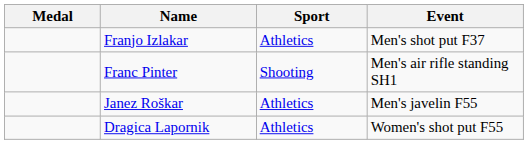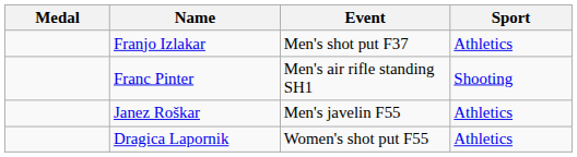 <table class="wikitable">
 <tr>
 <th style="width:6em">Medal</th>
 <th style="width:10em">Name</th>
+<th style="width:10em">Event</th>
 <th style="width:7em">Sport</th>
-<th style="width:10em">Event</th>
 </tr>
 <tr>
 <td></td>
 <td><a href='#'>Franjo Izlakar</a></td>
+<td>Men's shot put F37</td>
 <td><a href='#'>Athletics</a></td>
-<td>Men's shot put F37</td>
 </tr>
 <tr>
 <td></td>
 <td><a href='#'>Franc Pinter</a></td>
+<td>Men's air rifle standing SH1</td>
 <td><a href='#'>Shooting</a></td>
-<td>Men's air rifle standing SH1</td>
 </tr>
 <tr>
 <td></td>
 <td><a href='#'>Janez Roškar</a></td>
+<td>Men's javelin F55</td>
 <td><a href='#'>Athletics</a></td>
-<td>Men's javelin F55</td>
 </tr>
 <tr>
 <td></td>
 <td><a href='#'>Dragica Lapornik</a></td>
+<td>Women's shot put F55</td>
 <td><a href='#'>Athletics</a></td>
-<td>Women's shot put F55</td>
 </tr>
 </table>
